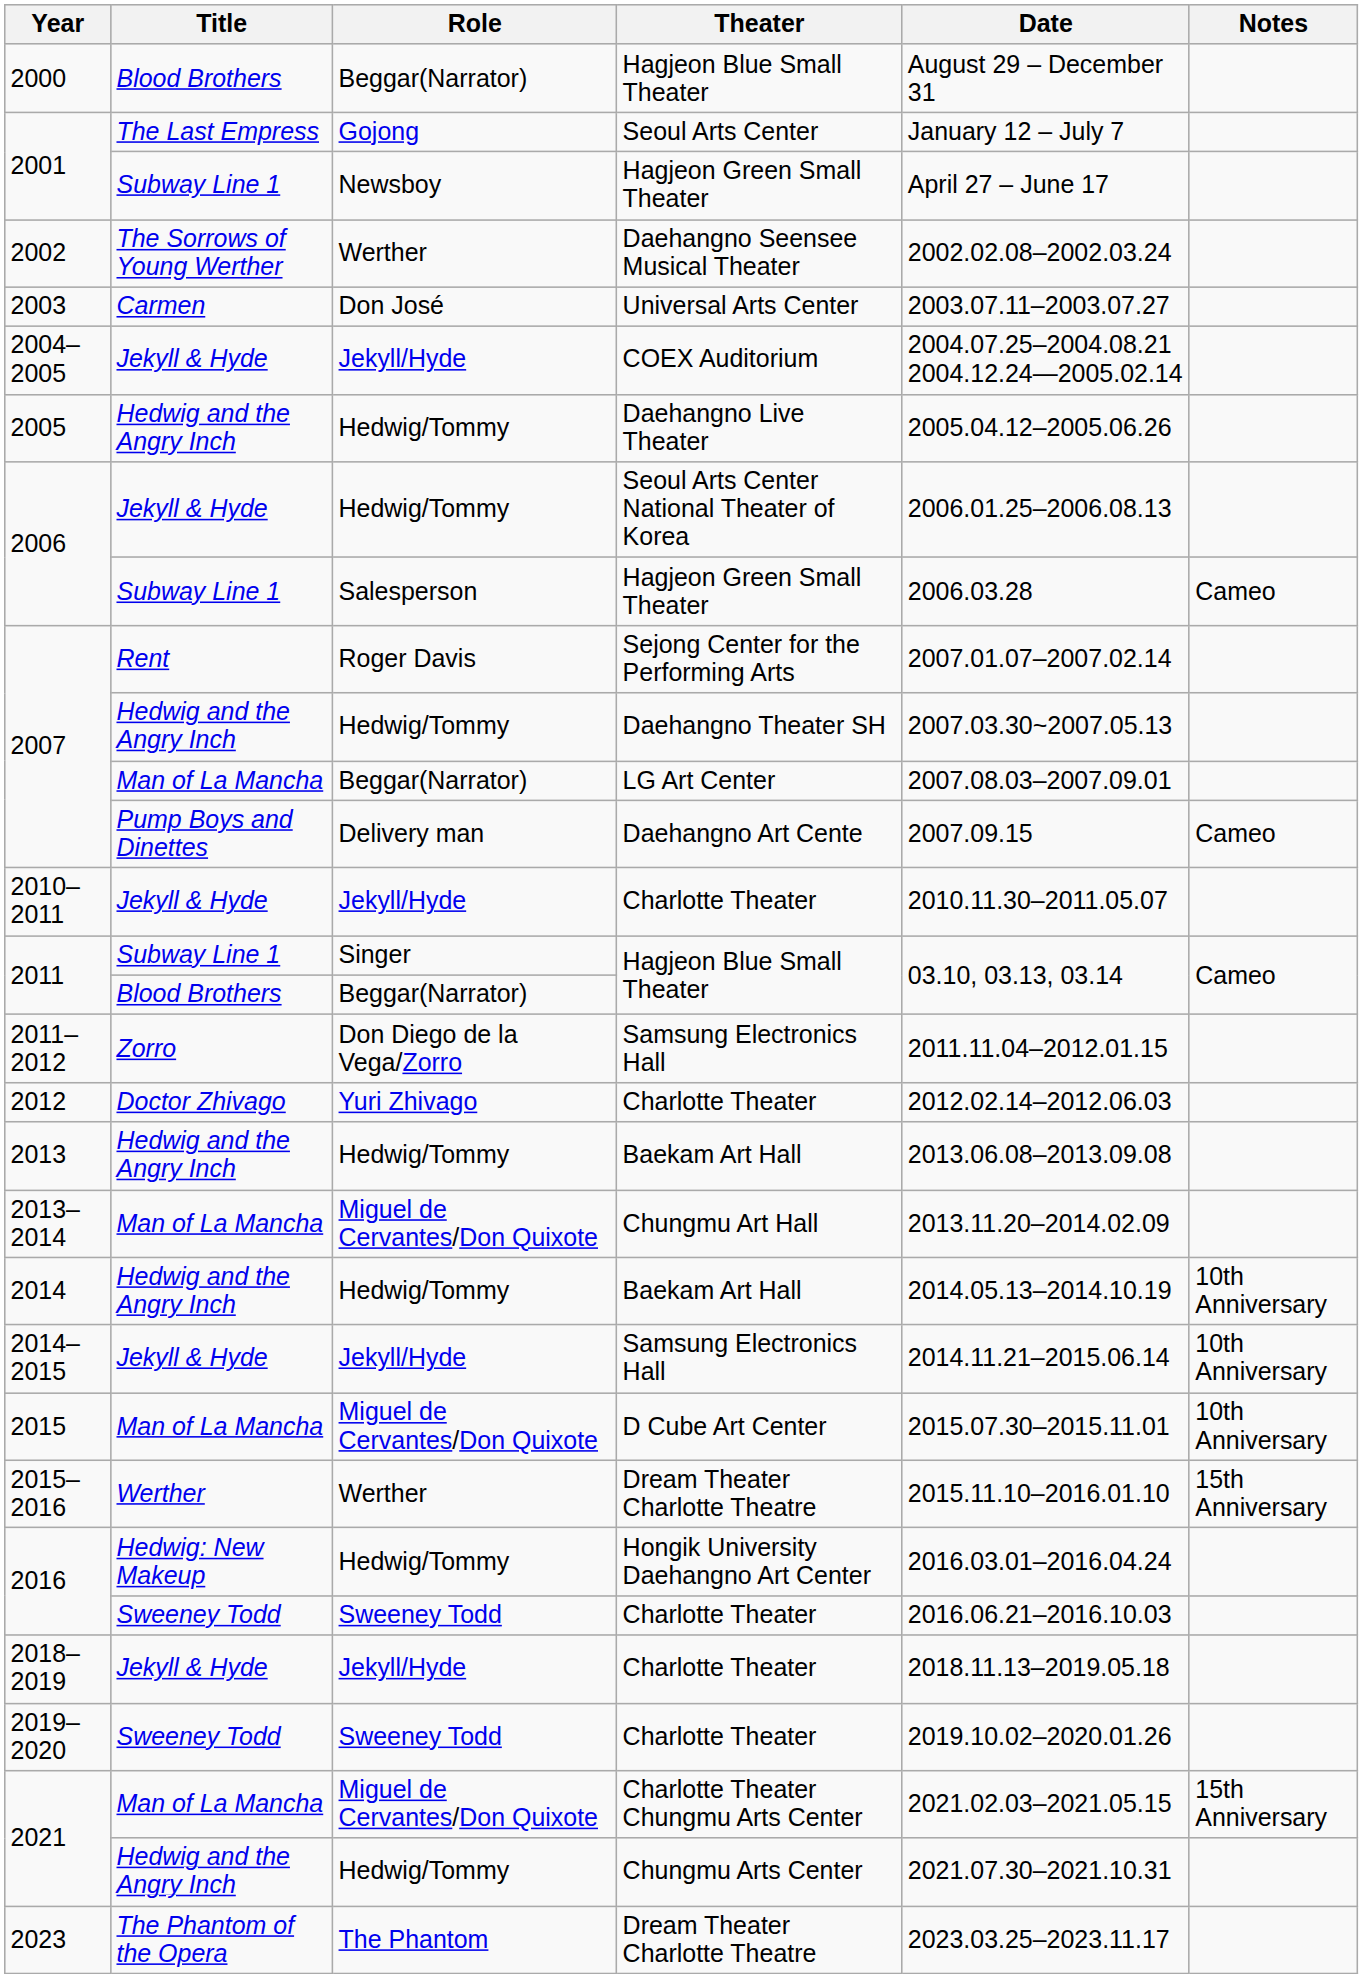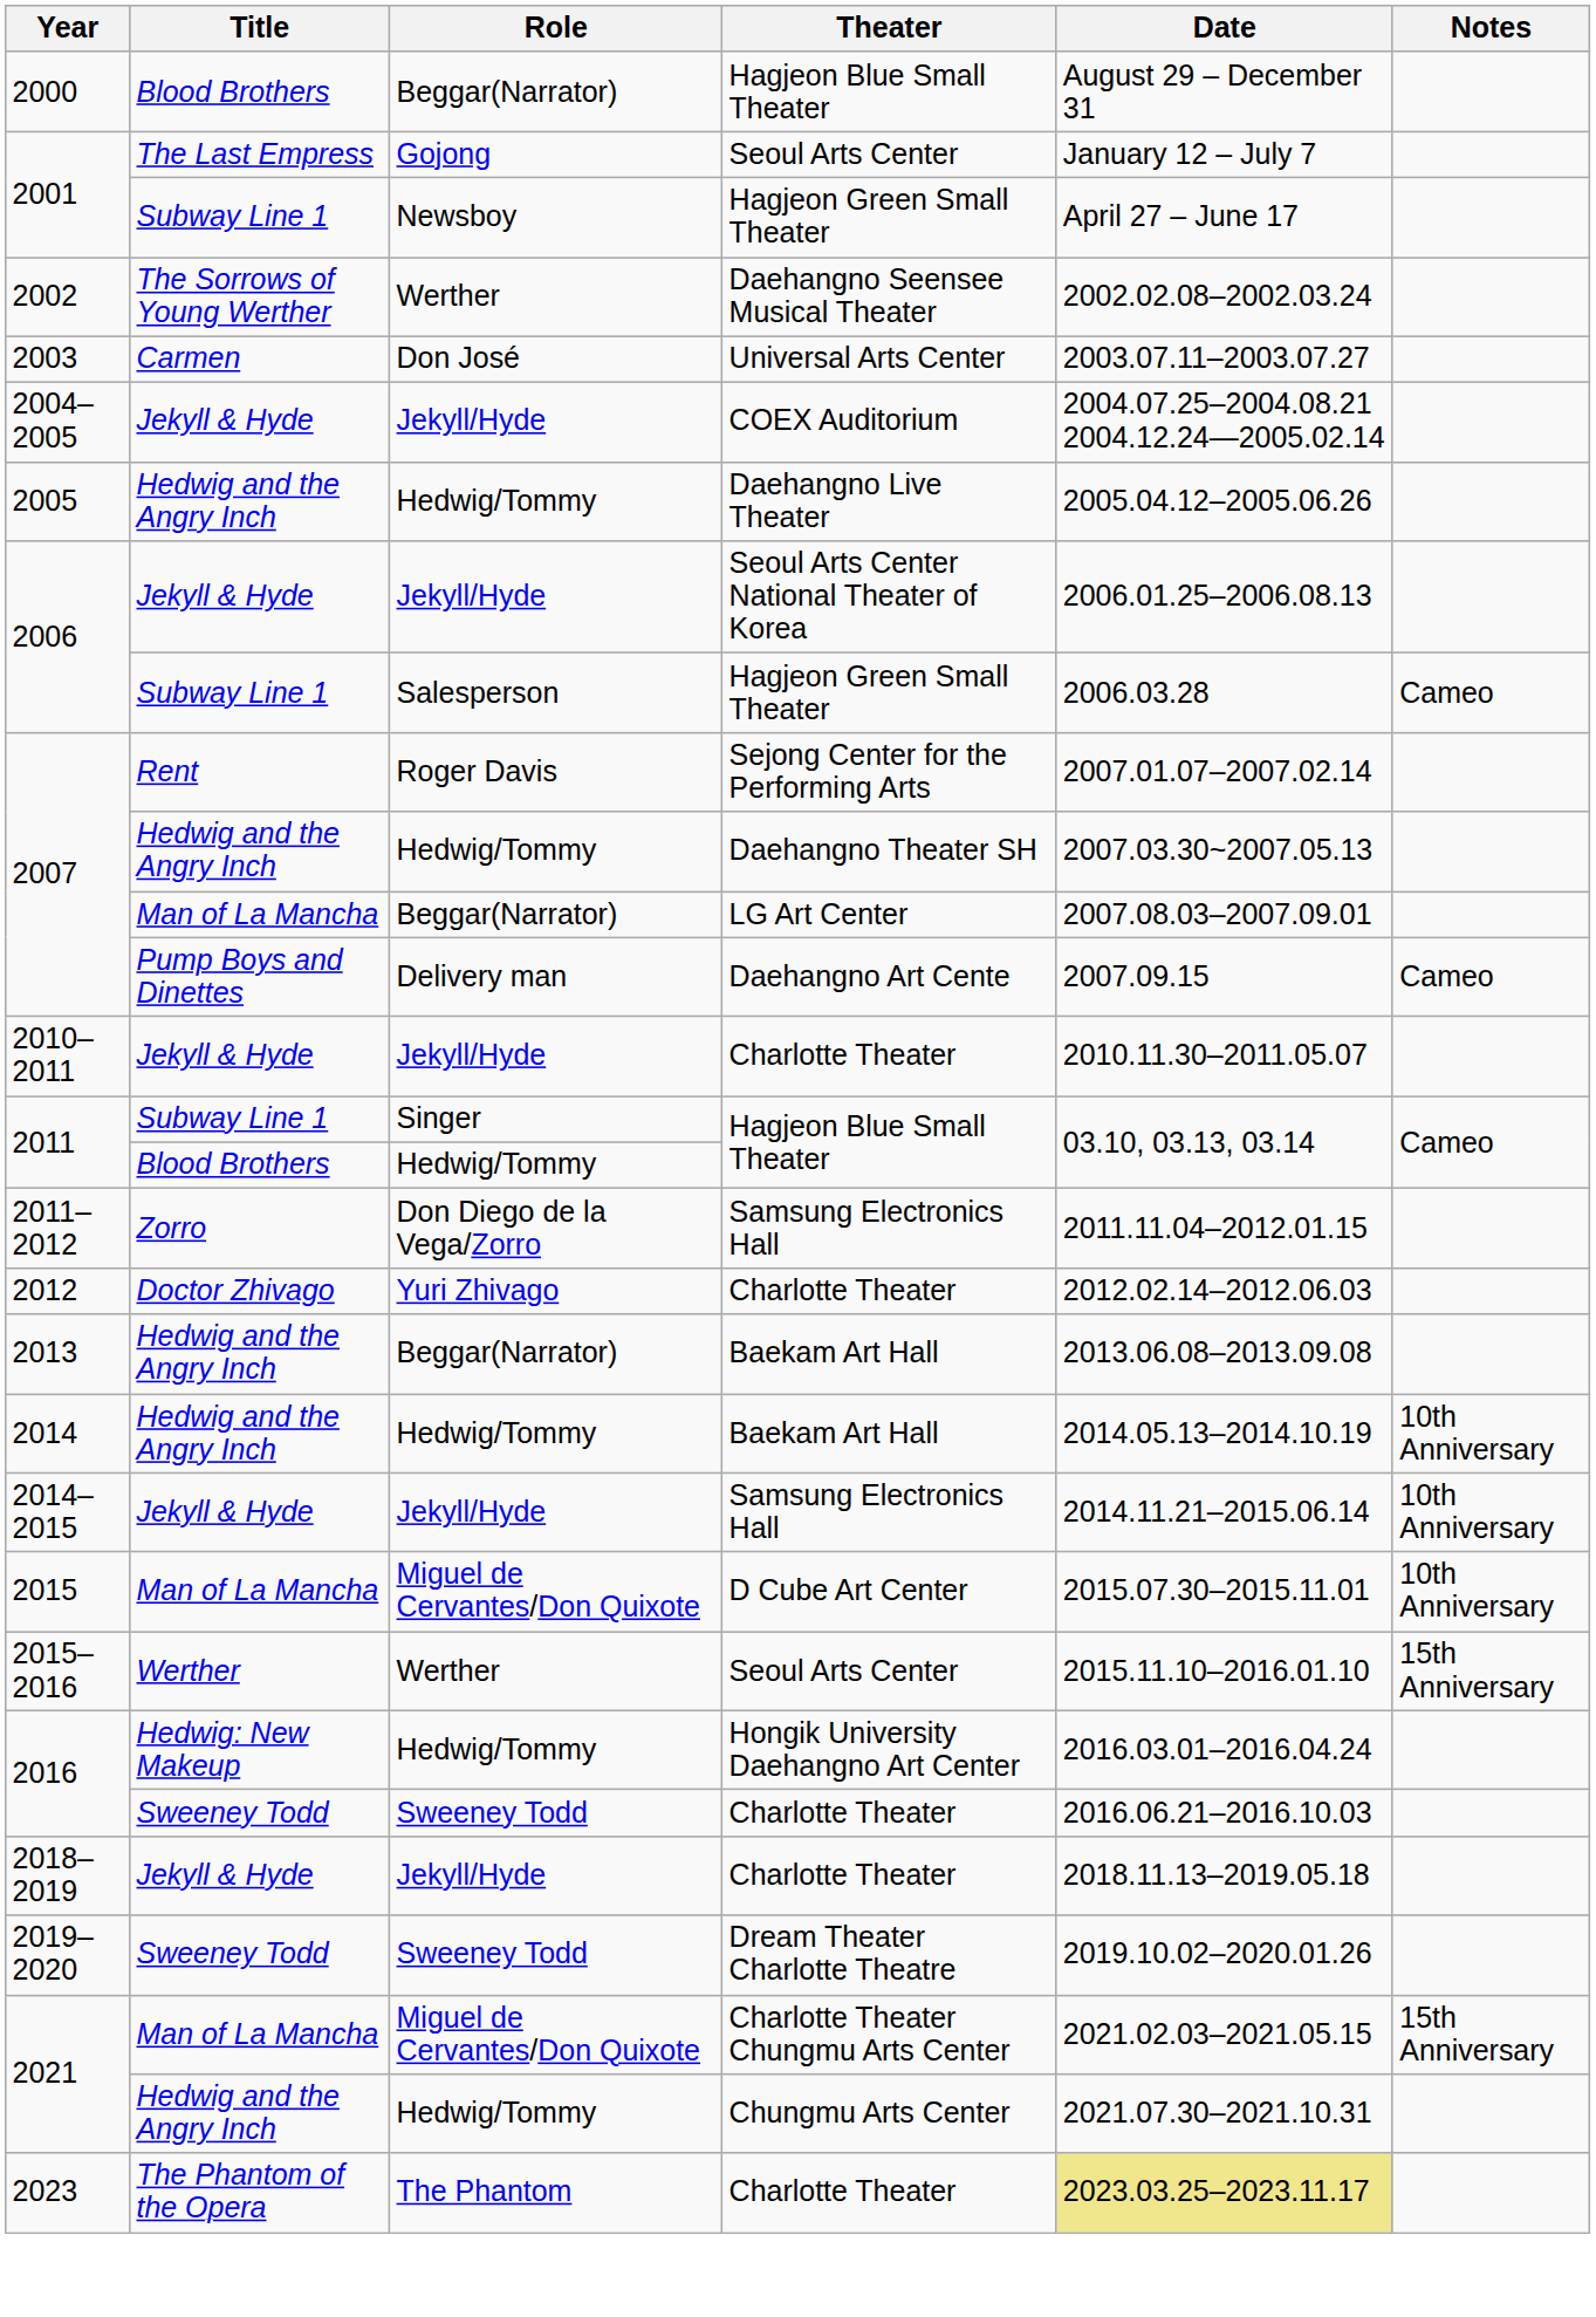 <table class="wikitable sortable">
 <tr>
 <th scope="col">Year</th>
 <th scope="col">Title</th>
 <th scope="col">Role</th>
 <th>Theater</th>
 <th>Date</th>
 <th scope="col" class="unsortable">Notes</th>
 </tr>
 <tr>
 <td>2000</td>
 <td><em><a href='#'>Blood Brothers</a></em></td>
 <td>Beggar(Narrator)</td>
 <td>Hagjeon Blue Small Theater</td>
 <td>August 29 – December 31</td>
 <td></td>
 </tr>
 <tr>
 <td rowspan ="2">2001</td>
 <td><em><a href='#'>The Last Empress</a></em></td>
 <td><a href='#'>Gojong</a></td>
 <td>Seoul Arts Center</td>
 <td>January 12 – July 7</td>
 <td></td>
 </tr>
 <tr>
 <td><em><a href='#'>Subway Line 1</a></em></td>
 <td>Newsboy</td>
 <td>Hagjeon Green Small Theater</td>
 <td>April 27 – June 17</td>
 <td></td>
 </tr>
 <tr>
 <td>2002</td>
 <td><em><a href='#'>The Sorrows of Young Werther</a></em></td>
 <td>Werther</td>
 <td>Daehangno Seensee Musical Theater</td>
 <td>2002.02.08–2002.03.24</td>
 <td></td>
 </tr>
 <tr>
 <td>2003</td>
 <td><em><a href='#'>Carmen</a></em></td>
 <td>Don José</td>
 <td>Universal Arts Center</td>
 <td>2003.07.11–2003.07.27</td>
 <td></td>
 </tr>
 <tr>
 <td>2004–2005</td>
 <td><em><a href='#'>Jekyll & Hyde</a></em></td>
 <td><a href='#'>Jekyll/Hyde</a></td>
 <td>COEX Auditorium</td>
 <td>2004.07.25–2004.08.21<br>2004.12.24—2005.02.14</td>
 <td></td>
 </tr>
 <tr>
 <td>2005</td>
 <td><em><a href='#'>Hedwig and the Angry Inch</a></em></td>
 <td>Hedwig/Tommy</td>
 <td>Daehangno Live Theater</td>
 <td>2005.04.12–2005.06.26</td>
 <td></td>
 </tr>
 <tr>
 <td rowspan ="2">2006</td>
 <td><em><a href='#'>Jekyll & Hyde</a></em></td>
-<td>Hedwig/Tommy</td>
+<td><a href='#'>Jekyll/Hyde</a></td>
 <td>Seoul Arts Center<br>National Theater of Korea</td>
 <td>2006.01.25–2006.08.13</td>
 <td></td>
 </tr>
 <tr>
 <td><em><a href='#'>Subway Line 1</a></em></td>
 <td>Salesperson</td>
 <td>Hagjeon Green Small Theater</td>
 <td>2006.03.28</td>
 <td>Cameo</td>
 </tr>
 <tr>
 <td rowspan ="4">2007</td>
 <td><em><a href='#'>Rent</a></em></td>
 <td>Roger Davis</td>
 <td>Sejong Center for the Performing Arts</td>
 <td>2007.01.07–2007.02.14</td>
 <td></td>
 </tr>
 <tr>
 <td><em><a href='#'>Hedwig and the Angry Inch</a></em></td>
 <td>Hedwig/Tommy</td>
 <td>Daehangno Theater SH</td>
 <td>2007.03.30~2007.05.13</td>
 <td></td>
 </tr>
 <tr>
 <td><em><a href='#'>Man of La Mancha</a></em></td>
 <td>Beggar(Narrator)</td>
 <td>LG Art Center</td>
 <td>2007.08.03–2007.09.01</td>
 <td></td>
 </tr>
 <tr>
 <td><em><a href='#'>Pump Boys and Dinettes</a></em></td>
 <td>Delivery man</td>
 <td>Daehangno Art Cente</td>
 <td>2007.09.15</td>
 <td>Cameo</td>
 </tr>
 <tr>
 <td>2010–2011</td>
 <td><em><a href='#'>Jekyll & Hyde</a></em></td>
 <td><a href='#'>Jekyll/Hyde</a></td>
 <td>Charlotte Theater</td>
 <td>2010.11.30–2011.05.07</td>
 <td></td>
 </tr>
 <tr>
 <td rowspan ="2">2011</td>
 <td><em><a href='#'>Subway Line 1</a></em></td>
 <td>Singer</td>
 <td rowspan="2">Hagjeon Blue Small Theater</td>
 <td rowspan ="2">03.10, 03.13, 03.14</td>
 <td rowspan ="2">Cameo</td>
 </tr>
 <tr>
 <td><em><a href='#'>Blood Brothers</a></em></td>
-<td>Beggar(Narrator)</td>
+<td>Hedwig/Tommy</td>
 </tr>
 <tr>
 <td>2011–2012</td>
 <td><em><a href='#'>Zorro</a></em></td>
 <td>Don Diego de la Vega/<a href='#'>Zorro</a></td>
 <td>Samsung Electronics Hall</td>
 <td>2011.11.04–2012.01.15</td>
 <td></td>
 </tr>
 <tr>
 <td>2012</td>
 <td><em><a href='#'>Doctor Zhivago</a></em></td>
 <td><a href='#'>Yuri Zhivago</a></td>
 <td>Charlotte Theater</td>
 <td>2012.02.14–2012.06.03</td>
 <td></td>
 </tr>
 <tr>
 <td>2013</td>
 <td><em><a href='#'>Hedwig and the Angry Inch</a></em></td>
-<td>Hedwig/Tommy</td>
+<td>Beggar(Narrator)</td>
 <td>Baekam Art Hall</td>
 <td>2013.06.08–2013.09.08</td>
-<td></td>
-</tr>
-<tr>
-<td>2013–2014</td>
-<td><em><a href='#'>Man of La Mancha</a></em></td>
-<td><a href='#'>Miguel de Cervantes</a>/<a href='#'>Don Quixote</a></td>
-<td>Chungmu Art Hall</td>
-<td>2013.11.20–2014.02.09</td>
 <td></td>
 </tr>
 <tr>
 <td>2014</td>
 <td><em><a href='#'>Hedwig and the Angry Inch</a></em></td>
 <td>Hedwig/Tommy</td>
 <td>Baekam Art Hall</td>
 <td>2014.05.13–2014.10.19</td>
 <td>10th Anniversary</td>
 </tr>
 <tr>
 <td>2014–2015</td>
 <td><em><a href='#'>Jekyll & Hyde</a></em></td>
 <td><a href='#'>Jekyll/Hyde</a></td>
 <td>Samsung Electronics Hall</td>
 <td>2014.11.21–2015.06.14</td>
 <td>10th Anniversary</td>
 </tr>
 <tr>
 <td>2015</td>
 <td><em><a href='#'>Man of La Mancha</a></em></td>
 <td><a href='#'>Miguel de Cervantes</a>/<a href='#'>Don Quixote</a></td>
 <td>D Cube Art Center</td>
 <td>2015.07.30–2015.11.01</td>
 <td>10th Anniversary</td>
 </tr>
 <tr>
 <td>2015–2016</td>
 <td><em><a href='#'>Werther</a></em></td>
 <td>Werther</td>
-<td>Dream Theater<br>Charlotte Theatre</td>
+<td>Seoul Arts Center</td>
 <td>2015.11.10–2016.01.10</td>
 <td>15th Anniversary</td>
 </tr>
 <tr>
 <td rowspan ="2">2016</td>
 <td><em><a href='#'>Hedwig: New Makeup</a></em></td>
 <td>Hedwig/Tommy</td>
 <td>Hongik University Daehangno Art Center</td>
 <td>2016.03.01–2016.04.24</td>
 <td></td>
 </tr>
 <tr>
 <td><em><a href='#'>Sweeney Todd</a></em></td>
 <td><a href='#'>Sweeney Todd</a></td>
 <td>Charlotte Theater</td>
 <td>2016.06.21–2016.10.03</td>
 <td></td>
 </tr>
 <tr>
 <td>2018–2019</td>
 <td><em><a href='#'>Jekyll & Hyde</a></em></td>
 <td><a href='#'>Jekyll/Hyde</a></td>
 <td>Charlotte Theater</td>
 <td>2018.11.13–2019.05.18</td>
 <td></td>
 </tr>
 <tr>
 <td>2019–2020</td>
 <td><em><a href='#'>Sweeney Todd</a></em></td>
 <td><a href='#'>Sweeney Todd</a></td>
-<td>Charlotte Theater</td>
+<td>Dream Theater<br>Charlotte Theatre</td>
 <td>2019.10.02–2020.01.26</td>
 <td></td>
 </tr>
 <tr>
 <td rowspan ="2">2021</td>
 <td><em><a href='#'>Man of La Mancha</a></em></td>
 <td><a href='#'>Miguel de Cervantes</a>/<a href='#'>Don Quixote</a></td>
 <td>Charlotte Theater<br>Chungmu Arts Center</td>
 <td>2021.02.03–2021.05.15</td>
 <td>15th Anniversary</td>
 </tr>
 <tr>
 <td><em><a href='#'>Hedwig and the Angry Inch</a></em></td>
 <td>Hedwig/Tommy</td>
 <td>Chungmu Arts Center</td>
 <td>2021.07.30–2021.10.31</td>
 <td></td>
 </tr>
 <tr>
 <td>2023</td>
 <td><em><a href='#'>The Phantom of the Opera</a></em></td>
 <td><a href='#'>The Phantom</a></td>
-<td>Dream Theater<br>Charlotte Theatre</td>
-<td>2023.03.25–2023.11.17</td>
+<td>Charlotte Theater</td>
+<td style="background: khaki;">2023.03.25–2023.11.17</td>
 <td></td>
 </tr>
 </table>
